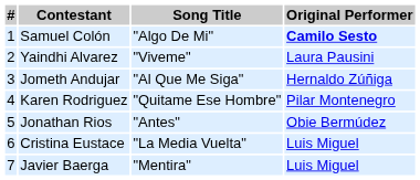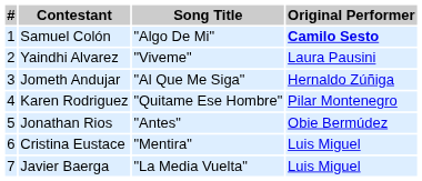 <table cellpadding=2 cellspacing=2>
 <tr bgcolor=#cccccc>
 <th>#</th>
 <th>Contestant</th>
 <th>Song Title</th>
 <th>Original Performer</th>
 </tr>
 <tr bgcolor=#DDEEFF>
 <td align=center>1</td>
 <td>Samuel Colón</td>
 <td>"Algo De Mi"</td>
 <td><strong><a href='#'>Camilo Sesto</a></strong></td>
 </tr>
 <tr bgcolor=#DDEEFF>
 <td align=center>2</td>
 <td>Yaindhi Alvarez</td>
 <td>"Viveme"</td>
 <td><a href='#'>Laura Pausini</a></td>
 </tr>
 <tr bgcolor=#DDEEFF>
 <td align=center>3</td>
 <td>Jometh Andujar</td>
 <td>"Al Que Me Siga"</td>
 <td><a href='#'>Hernaldo Zúñiga</a></td>
 </tr>
 <tr bgcolor=#DDEEFF>
 <td align=center>4</td>
 <td>Karen Rodriguez</td>
 <td>"Quitame Ese Hombre"</td>
 <td><a href='#'>Pilar Montenegro</a></td>
 </tr>
 <tr bgcolor=#DDEEFF>
 <td align=center>5</td>
 <td>Jonathan Rios</td>
 <td>"Antes"</td>
 <td><a href='#'>Obie Bermúdez</a></td>
 </tr>
 <tr bgcolor=#DDEEFF>
 <td align=center>6</td>
 <td>Cristina Eustace</td>
-<td>"La Media Vuelta"</td>
+<td>"Mentira"</td>
 <td><a href='#'>Luis Miguel</a></td>
 </tr>
 <tr bgcolor=#DDEEFF>
 <td align=center>7</td>
 <td>Javier Baerga</td>
-<td>"Mentira"</td>
+<td>"La Media Vuelta"</td>
 <td><a href='#'>Luis Miguel</a></td>
 </tr>
 <tr bgcolor=#DDEEFF>
 </tr>
 </table>
